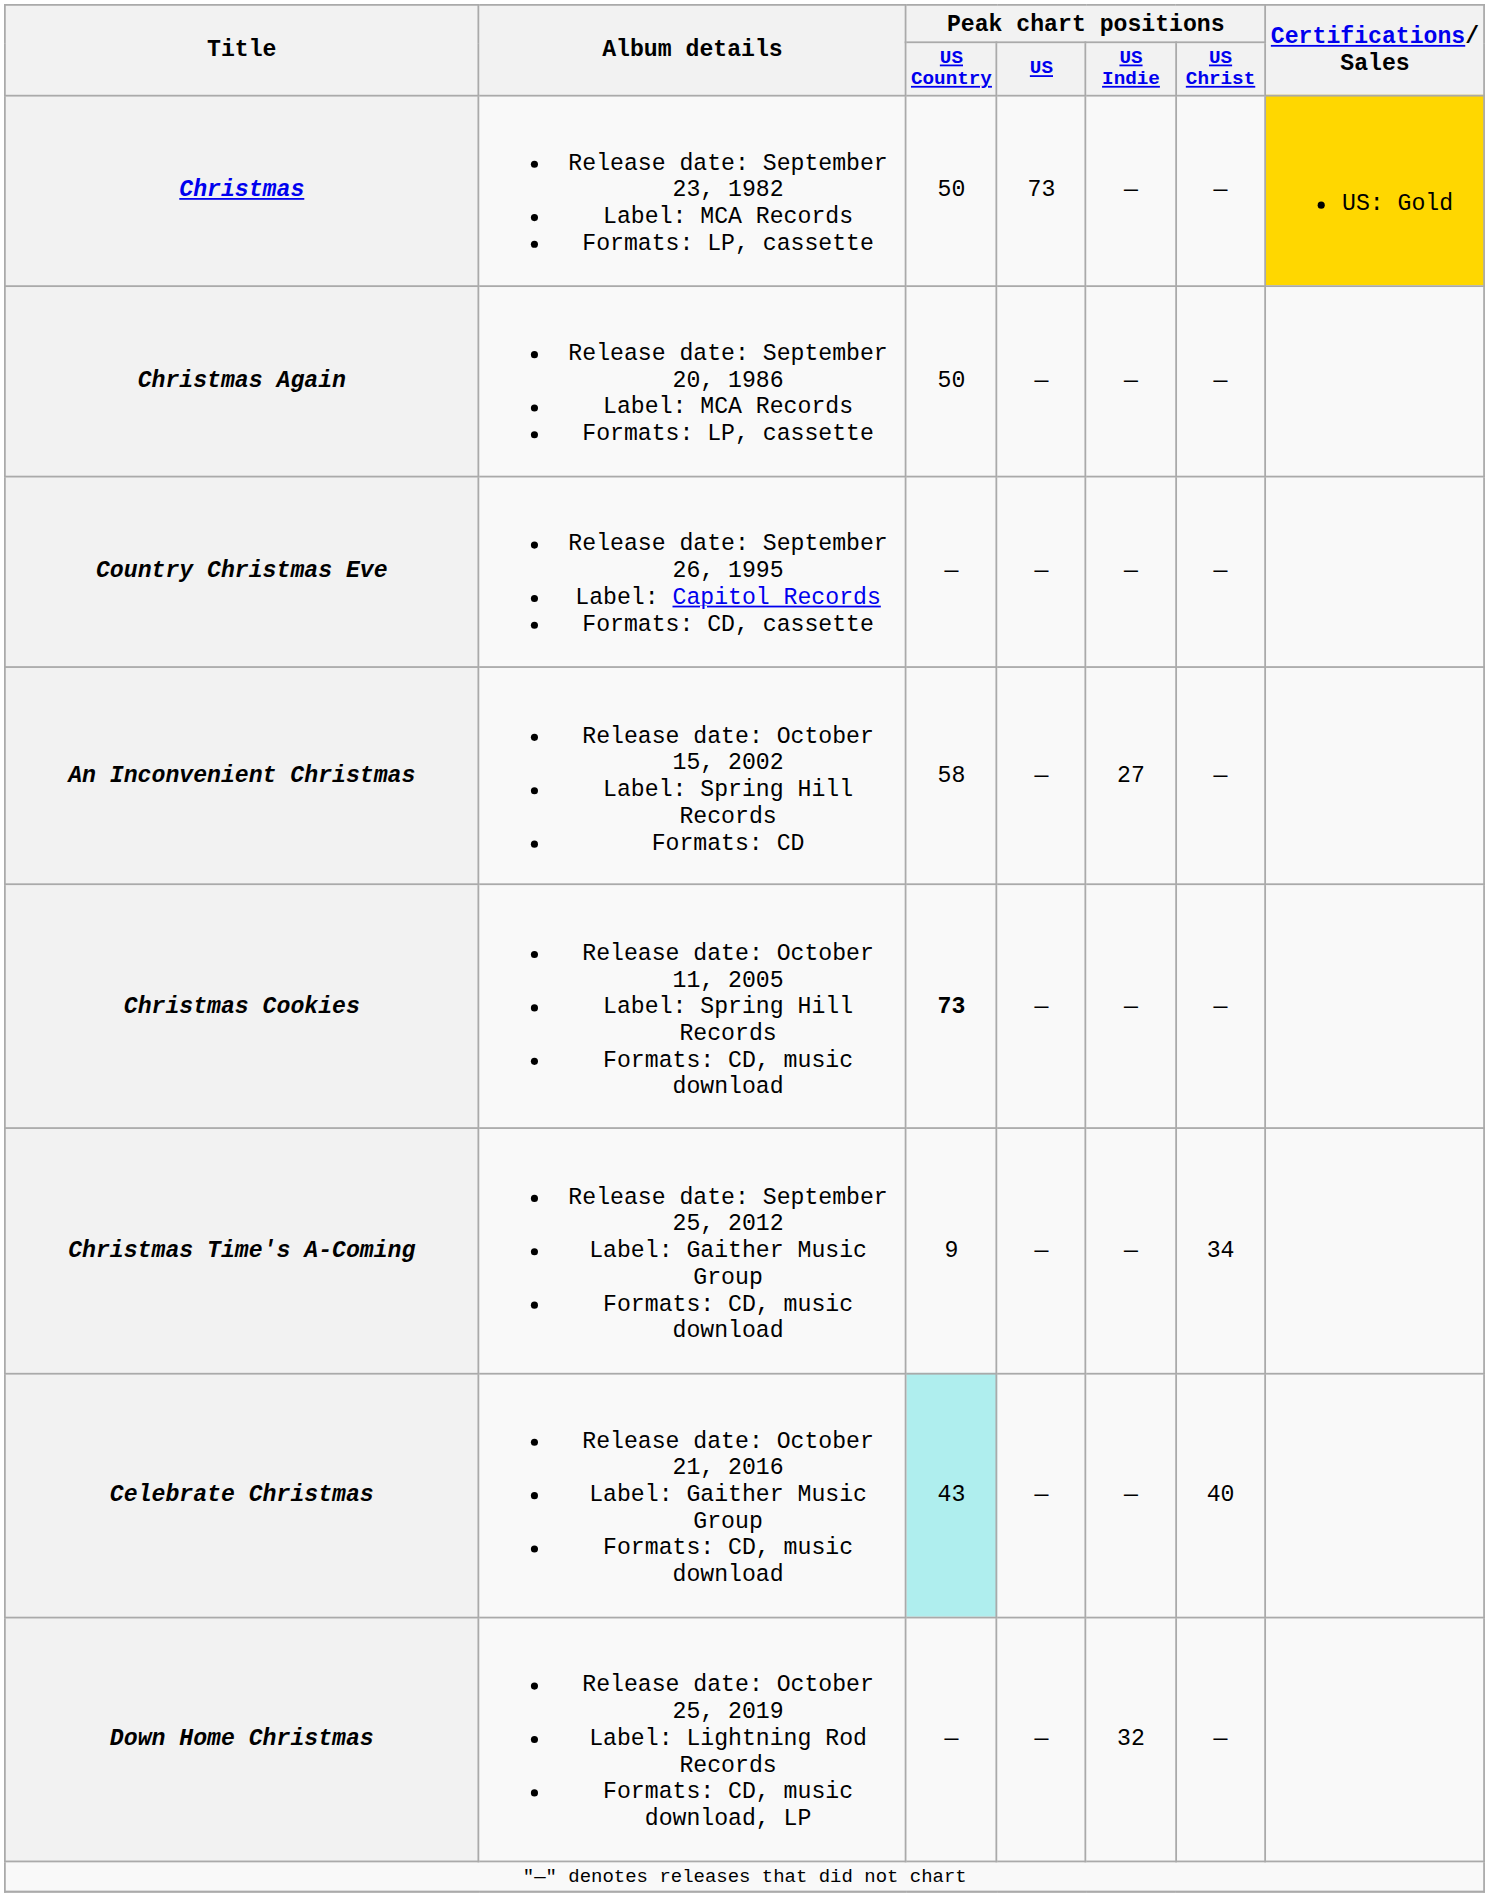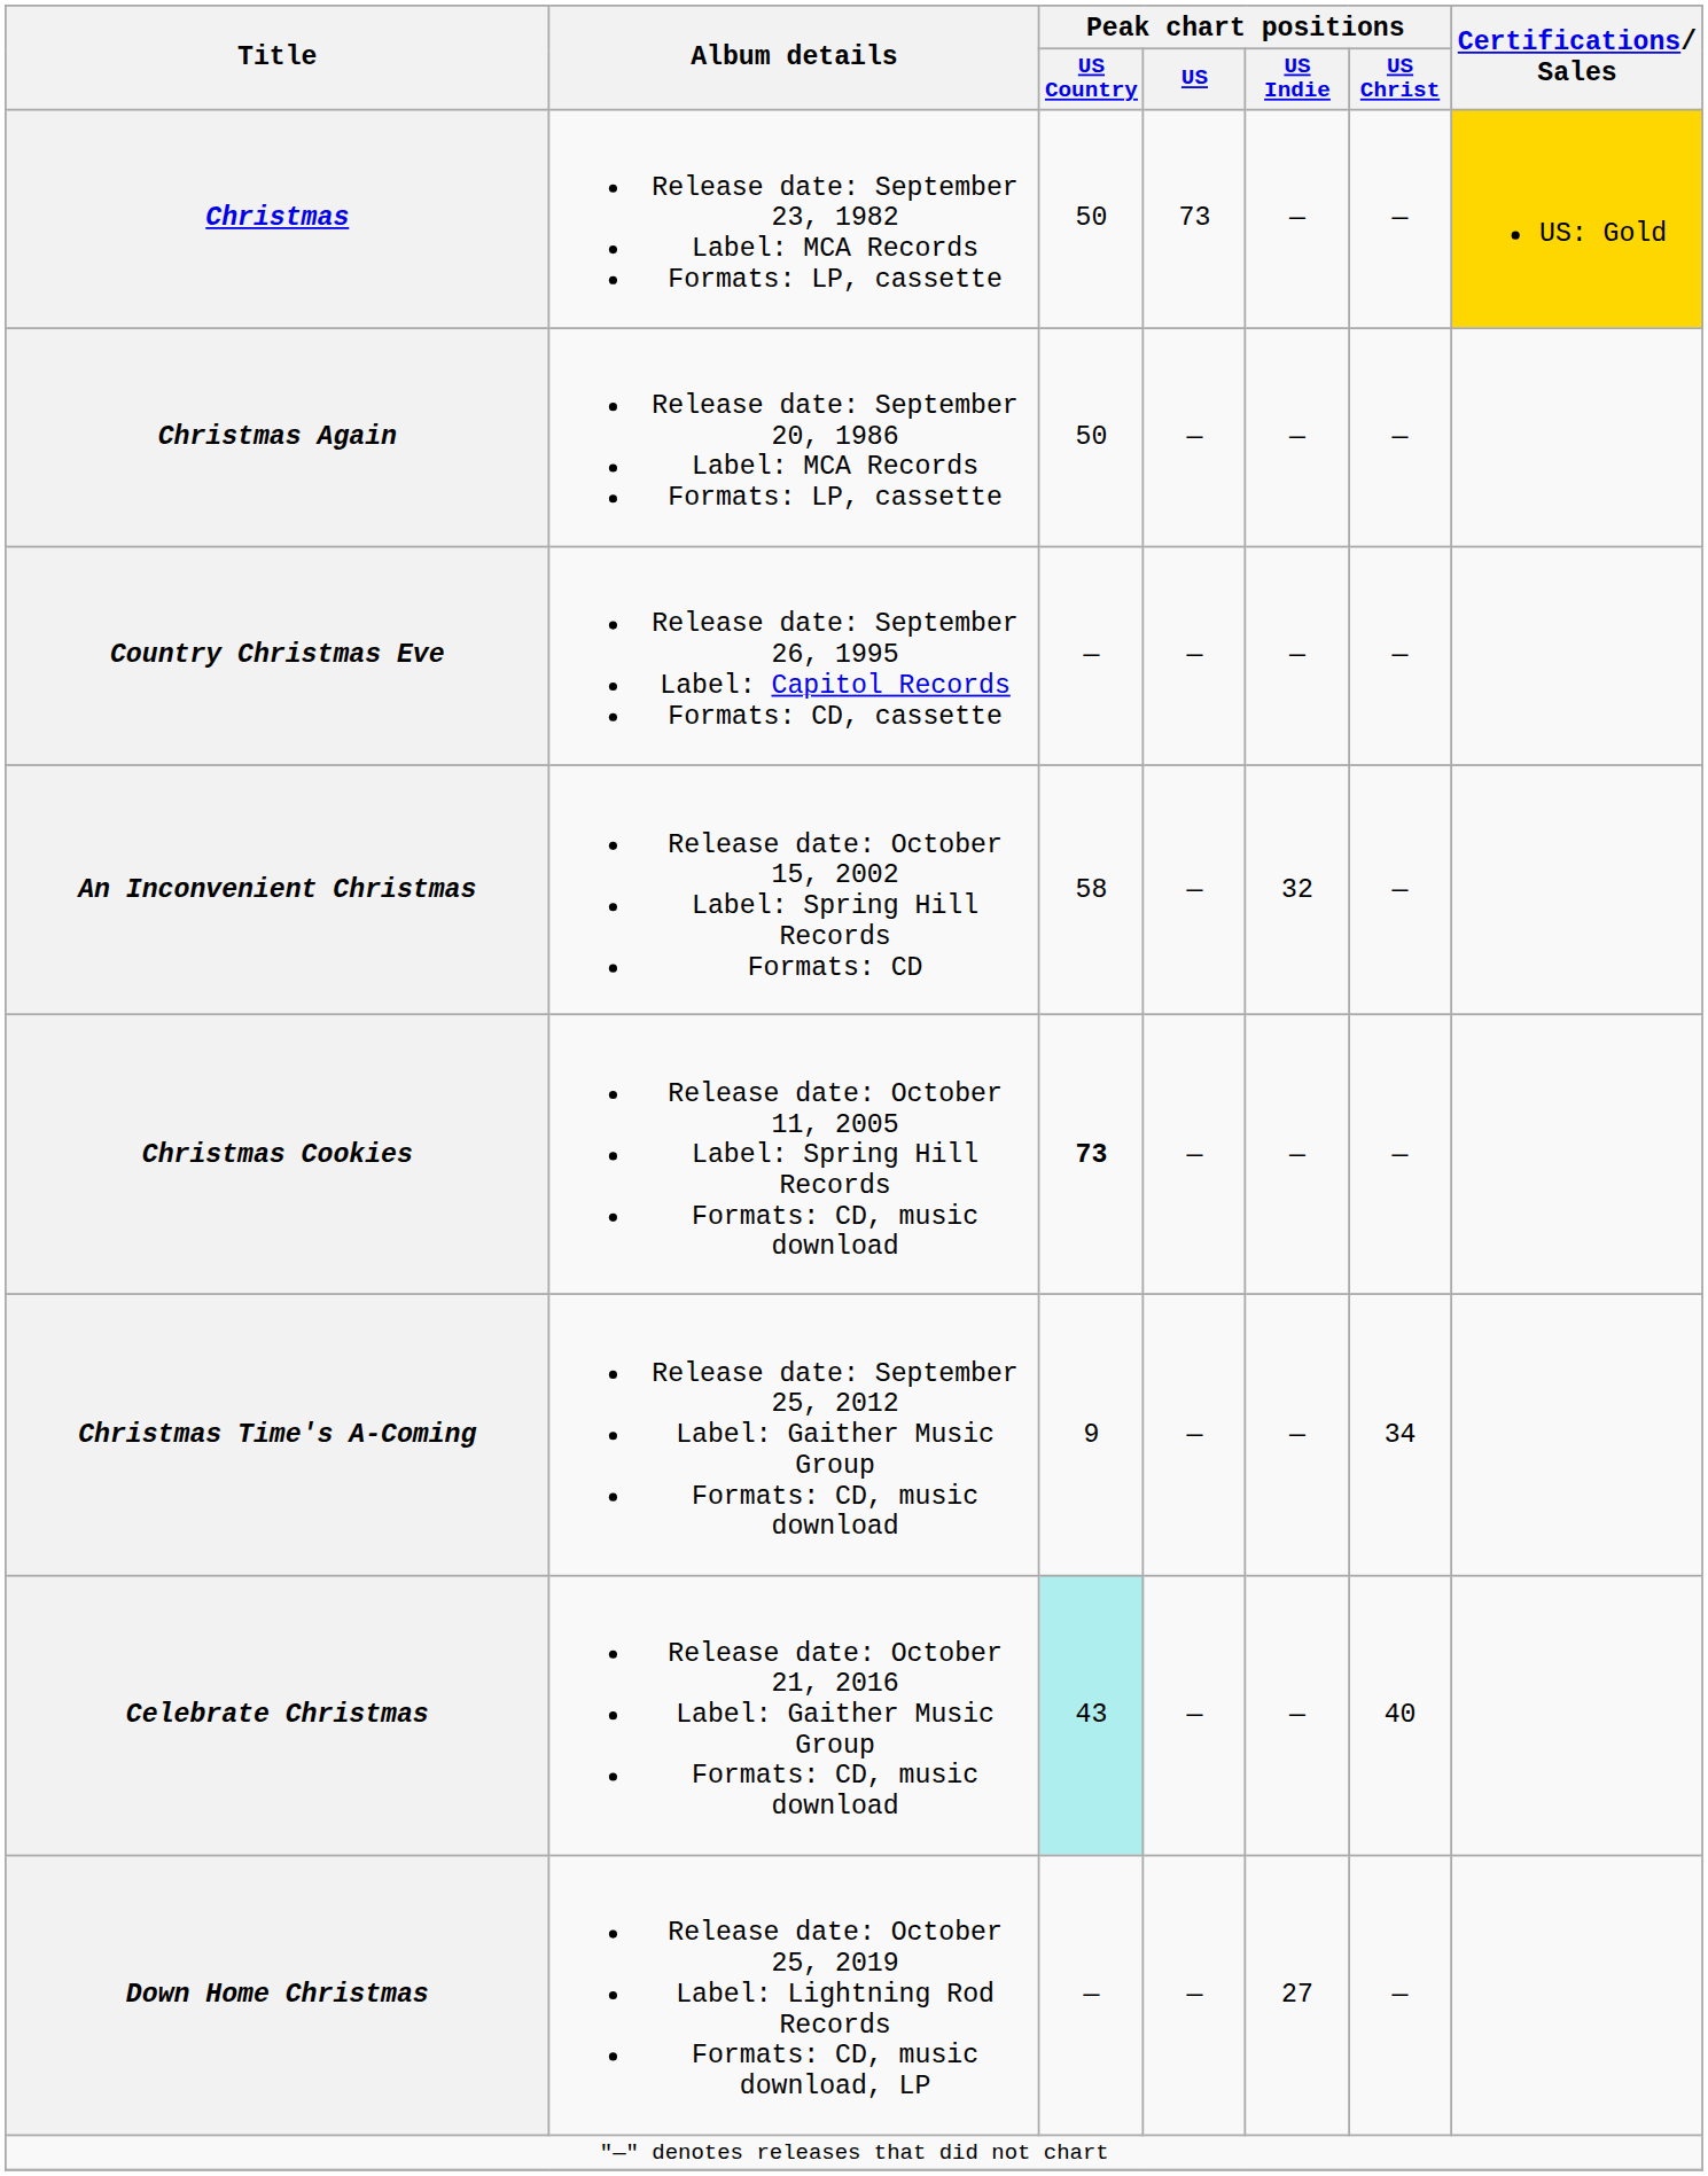 <table class="wikitable plainrowheaders" style="text-align:center;">
 <tr>
 <th rowspan="2" style="width:20em;">Title</th>
 <th rowspan="2" style="width:18em;">Album details</th>
 <th colspan="4">Peak chart positions</th>
 <th rowspan="2" style="width:8em;"><a href='#'>Certifications</a>/ <br>Sales</th>
 </tr>
 <tr style="font-size:smaller;">
 <th width="45"><a href='#'>US Country</a><br></th>
 <th width="45"><a href='#'>US</a><br></th>
 <th width="45"><a href='#'>US<br>Indie</a><br></th>
 <th width="45"><a href='#'>US<br>Christ</a><br></th>
 </tr>
 <tr>
 <th scope="row"><em><a href='#'>Christmas</a></em></th>
 <td><br><ul><li>Release date: September 23, 1982</li><li>Label: MCA Records</li><li>Formats: LP, cassette</li></ul></td>
 <td>50</td>
 <td>73</td>
 <td>—</td>
 <td>—</td>
 <td align="left" style="background: gold;"><br><ul><li>US: Gold</li></ul></td>
 </tr>
 <tr>
 <th scope="row"><em>Christmas Again</em></th>
 <td><br><ul><li>Release date: September 20, 1986</li><li>Label: MCA Records</li><li>Formats: LP, cassette</li></ul></td>
 <td>50</td>
 <td>—</td>
 <td>—</td>
 <td>—</td>
 <td></td>
 </tr>
 <tr>
 <th scope="row"><em>Country Christmas Eve</em></th>
 <td><br><ul><li>Release date: September 26, 1995</li><li>Label: <a href='#'>Capitol Records</a></li><li>Formats: CD, cassette</li></ul></td>
 <td>—</td>
 <td>—</td>
 <td>—</td>
 <td>—</td>
 <td></td>
 </tr>
 <tr>
 <th scope="row"><em>An Inconvenient Christmas</em></th>
 <td><br><ul><li>Release date: October 15, 2002</li><li>Label: Spring Hill Records</li><li>Formats: CD</li></ul></td>
 <td>58</td>
 <td>—</td>
-<td>27</td>
+<td>32</td>
 <td>—</td>
 <td></td>
 </tr>
 <tr>
 <th scope="row"><em>Christmas Cookies</em></th>
 <td><br><ul><li>Release date: October 11, 2005</li><li>Label: Spring Hill Records</li><li>Formats: CD, music download</li></ul></td>
 <td><strong>73</strong></td>
 <td>—</td>
 <td>—</td>
 <td>—</td>
 <td></td>
 </tr>
 <tr>
 <th scope="row"><em>Christmas Time's A-Coming</em></th>
 <td><br><ul><li>Release date: September 25, 2012</li><li>Label: Gaither Music Group</li><li>Formats: CD, music download</li></ul></td>
 <td>9</td>
 <td>—</td>
 <td>—</td>
 <td>34</td>
 <td></td>
 </tr>
 <tr>
 <th scope="row"><em>Celebrate Christmas</em></th>
 <td><br><ul><li>Release date: October 21, 2016</li><li>Label: Gaither Music Group</li><li>Formats: CD, music download</li></ul></td>
 <td style="background: paleturquoise;">43</td>
 <td>—</td>
 <td>—</td>
 <td>40</td>
 <td></td>
 </tr>
 <tr>
 <th scope="row"><em>Down Home Christmas</em></th>
 <td><br><ul><li>Release date: October 25, 2019</li><li>Label: Lightning Rod Records</li><li>Formats: CD, music download, LP</li></ul></td>
 <td>—</td>
 <td>—</td>
-<td>32</td>
+<td>27</td>
 <td>—</td>
 <td></td>
 </tr>
 <tr>
 <td colspan="10" style="font-size:8pt">"—" denotes releases that did not chart</td>
 </tr>
 <tr>
 </tr>
 </table>
